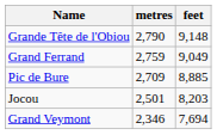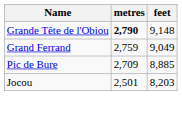 <table class="wikitable sortable">
 <tr>
 <th>Name</th>
 <th>metres</th>
 <th>feet</th>
 </tr>
 <tr>
 <td><a href='#'>Grande Tête de l'Obiou</a></td>
-<td>2,790</td>
+<td><strong>2,790</strong></td>
 <td>9,148</td>
 </tr>
 <tr>
 <td><a href='#'>Grand Ferrand</a></td>
 <td>2,759</td>
 <td>9,049</td>
 </tr>
 <tr>
 <td><a href='#'>Pic de Bure</a></td>
 <td>2,709</td>
 <td>8,885</td>
 </tr>
 <tr>
 <td>Jocou</td>
 <td>2,501</td>
 <td>8,203</td>
 </tr>
-<tr>
-<td><a href='#'>Grand Veymont</a></td>
-<td>2,346</td>
-<td>7,694</td>
-</tr>
 </table>
